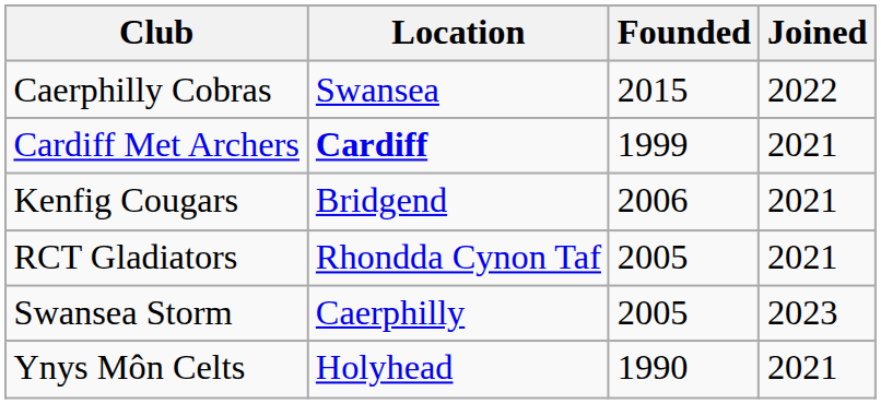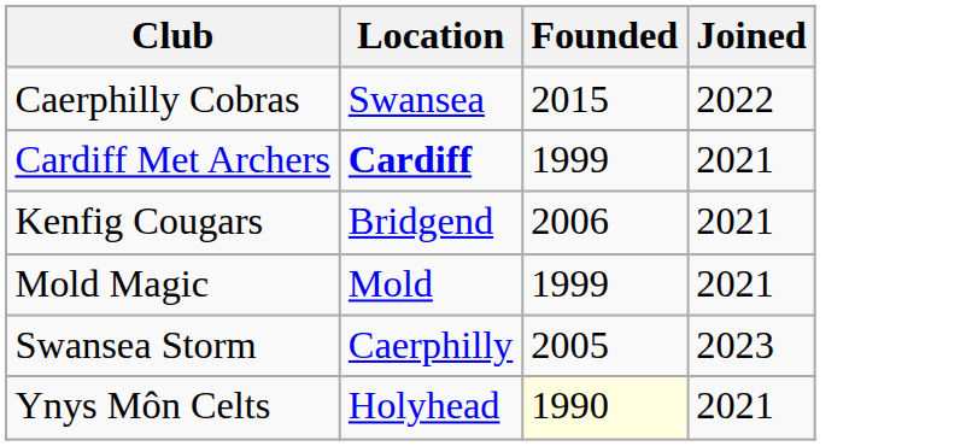 <table class="wikitable sortable" style="text-align:left;">
 <tr>
 <th>Club</th>
 <th>Location</th>
 <th>Founded</th>
 <th>Joined</th>
 </tr>
 <tr>
 <td style="text-align:left;">Caerphilly Cobras</td>
 <td><a href='#'>Swansea</a></td>
 <td>2015</td>
 <td>2022</td>
 </tr>
 <tr>
 <td style="text-align:left;"><a href='#'>Cardiff Met Archers</a></td>
 <td><strong><a href='#'>Cardiff</a></strong></td>
 <td>1999</td>
 <td>2021</td>
 </tr>
 <tr>
 <td style="text-align:left;">Kenfig Cougars</td>
 <td><a href='#'>Bridgend</a></td>
 <td>2006</td>
 <td>2021</td>
 </tr>
 <tr>
-<td style="text-align:left;">RCT Gladiators</td>
-<td><a href='#'>Rhondda Cynon Taf</a></td>
-<td>2005</td>
+<td style="text-align:left;">Mold Magic</td>
+<td><a href='#'>Mold</a></td>
+<td>1999</td>
 <td>2021</td>
 </tr>
 <tr>
 <td style="text-align:left;">Swansea Storm</td>
 <td><a href='#'>Caerphilly</a></td>
 <td>2005</td>
 <td>2023</td>
 </tr>
 <tr>
 <td style="text-align:left;">Ynys Môn Celts</td>
 <td><a href='#'>Holyhead</a></td>
-<td>1990</td>
+<td style="background: lightyellow;">1990</td>
 <td>2021</td>
 </tr>
 </table>
